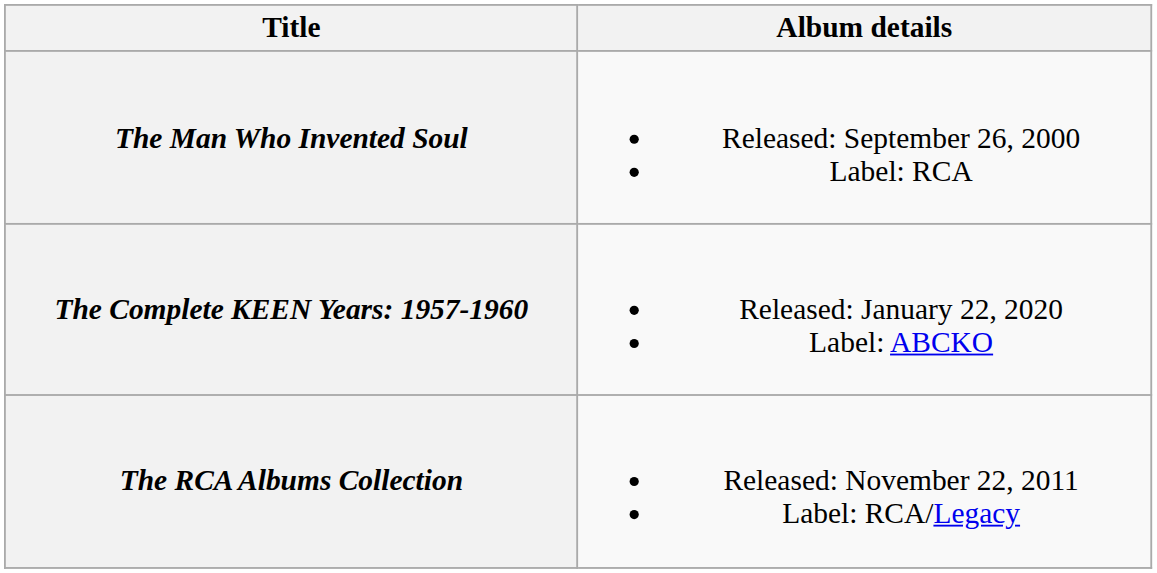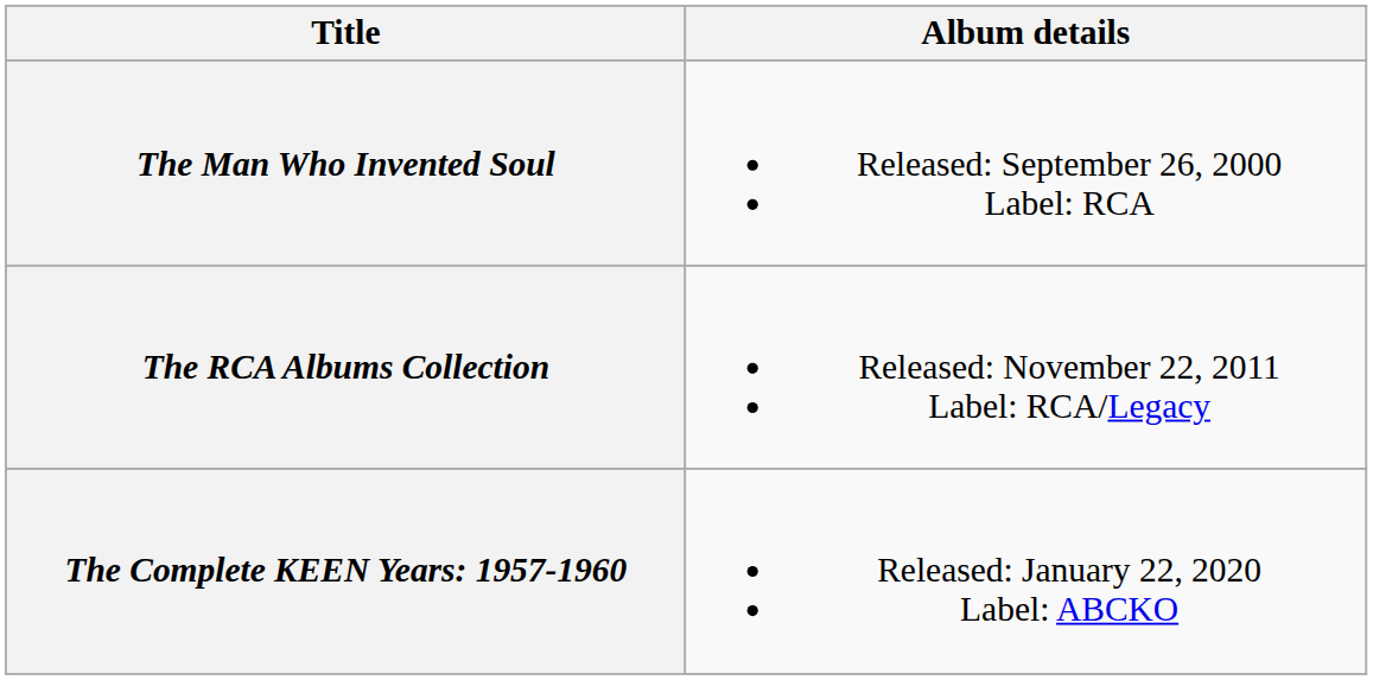 <table class="wikitable plainrowheaders" style="text-align:center;">
 <tr>
 <th scope="col" style="width:19em;">Title</th>
 <th scope="col" style="width:19em;">Album details</th>
 </tr>
 <tr>
 <th scope="row"><em>The Man Who Invented Soul</em></th>
 <td><br><ul><li>Released: September 26, 2000</li><li>Label: RCA</li></ul></td>
 </tr>
 <tr>
+<th scope="row"><em>The RCA Albums Collection</em></th>
+<td><br><ul><li>Released: November 22, 2011</li><li>Label: RCA/<a href='#'>Legacy</a></li></ul></td>
+</tr>
+<tr>
 <th scope="row"><em>The Complete KEEN Years: 1957-1960</em></th>
 <td><br><ul><li>Released: January 22, 2020</li><li>Label: <a href='#'>ABCKO</a></li></ul></td>
 </tr>
-<tr>
-<th scope="row"><em>The RCA Albums Collection</em></th>
-<td><br><ul><li>Released: November 22, 2011</li><li>Label: RCA/<a href='#'>Legacy</a></li></ul></td>
-</tr>
 </table>
